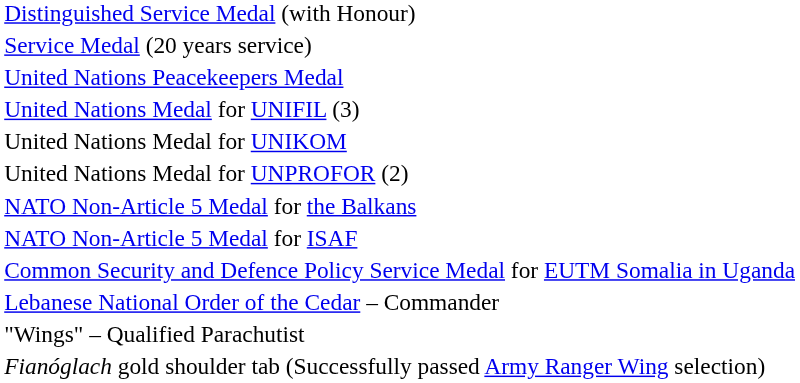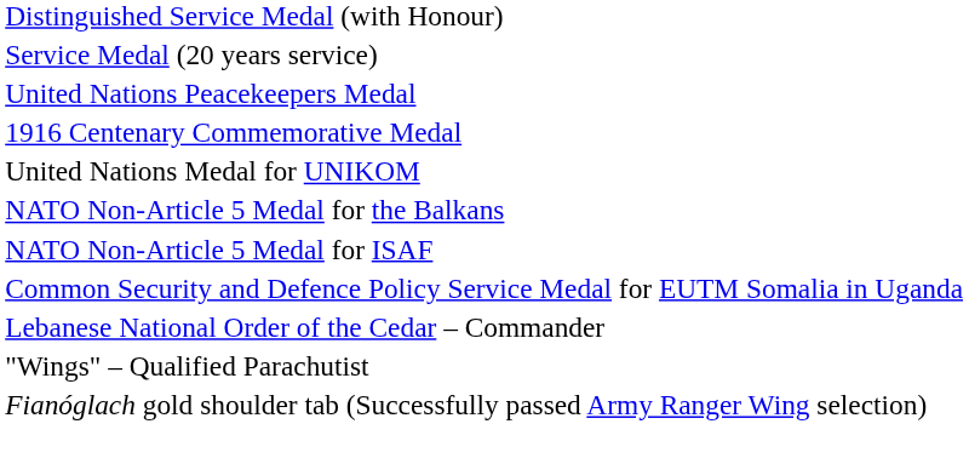 <table>
 <tr>
 <td></td>
 <td><a href='#'>Distinguished Service Medal</a> (with Honour)</td>
 </tr>
 <tr>
 <td></td>
 <td><a href='#'>Service Medal</a> (20 years service)</td>
 </tr>
 <tr>
 <td></td>
 <td><a href='#'>United Nations Peacekeepers Medal</a></td>
 </tr>
 <tr>
 <td></td>
-<td><a href='#'>United Nations Medal</a> for <a href='#'>UNIFIL</a> (3)</td>
+<td><a href='#'>1916 Centenary Commemorative Medal</a></td>
 </tr>
 <tr>
 <td></td>
 <td>United Nations Medal for <a href='#'>UNIKOM</a></td>
-</tr>
-<tr>
-<td></td>
-<td>United Nations Medal for <a href='#'>UNPROFOR</a> (2)</td>
 </tr>
 <tr>
 <td></td>
 <td><a href='#'>NATO Non-Article 5 Medal</a> for <a href='#'>the Balkans</a></td>
 </tr>
 <tr>
 <td></td>
 <td><a href='#'>NATO Non-Article 5 Medal</a> for <a href='#'>ISAF</a></td>
 </tr>
 <tr>
 <td></td>
 <td><a href='#'>Common Security and Defence Policy Service Medal</a> for <a href='#'>EUTM Somalia in Uganda</a></td>
 </tr>
 <tr>
 <td></td>
 <td><a href='#'>Lebanese National Order of the Cedar</a> – Commander</td>
 </tr>
 <tr>
 <td></td>
 <td>"Wings" – Qualified Parachutist</td>
 </tr>
 <tr>
 <td></td>
 <td><em>Fianóglach</em> gold shoulder tab (Successfully passed <a href='#'>Army Ranger Wing</a> selection)</td>
 </tr>
 </table>
